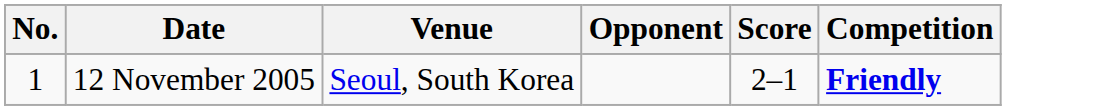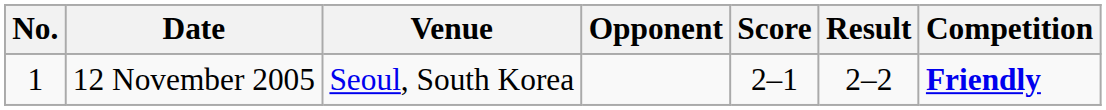 <table class="wikitable sortable">
 <tr>
 <th>No.</th>
 <th>Date</th>
 <th>Venue</th>
 <th>Opponent</th>
 <th>Score</th>
+<th>Result</th>
 <th>Competition</th>
 </tr>
 <tr>
 <td align="center">1</td>
 <td>12 November 2005</td>
 <td><a href='#'>Seoul</a>, South Korea</td>
 <td></td>
 <td align="center">2–1</td>
+<td align="center">2–2</td>
 <td><strong><a href='#'>Friendly</a></strong></td>
 </tr>
 </table>
